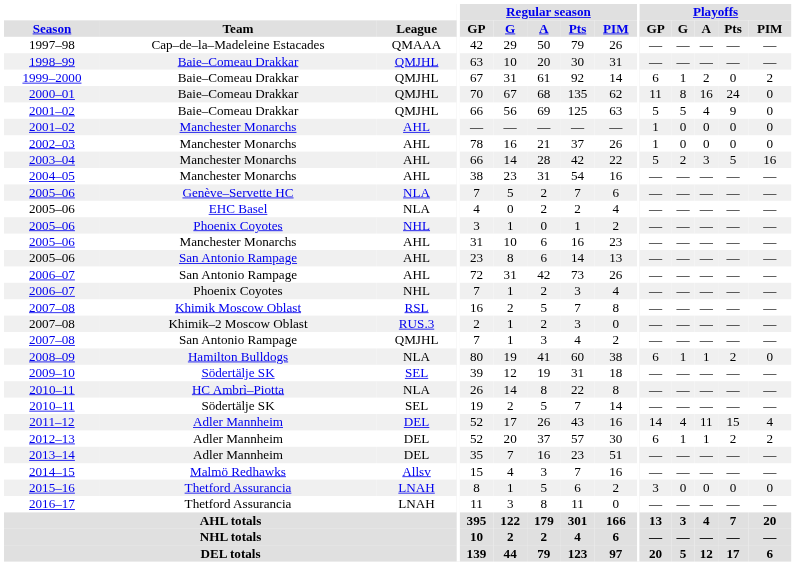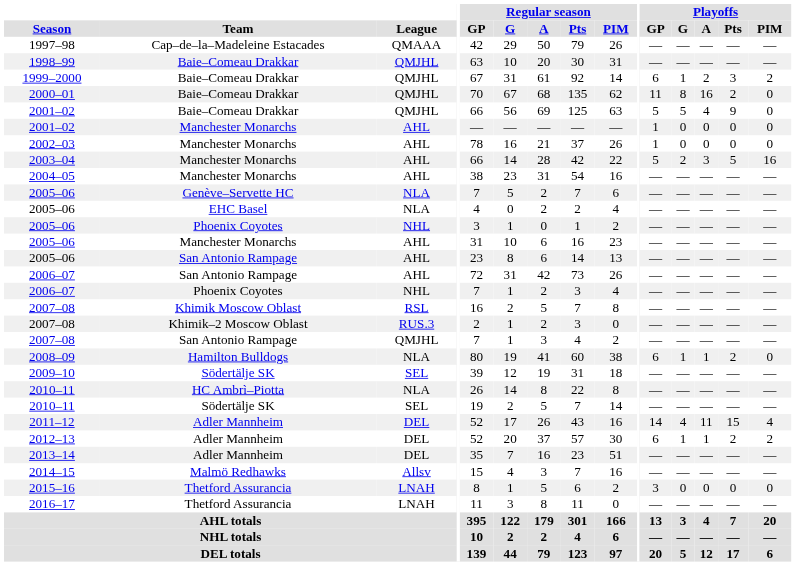 <table border="0" cellpadding="1" cellspacing="0" style="text-align:center; width:60em">
 <tr bgcolor="#e0e0e0">
 <th colspan="3" bgcolor="#ffffff"></th>
 <th rowspan="99" bgcolor="#ffffff"></th>
 <th colspan="5"><a href='#'>Regular season</a></th>
 <th rowspan="99" bgcolor="#ffffff"></th>
 <th colspan="5"><a href='#'>Playoffs</a></th>
 </tr>
 <tr bgcolor="#e0e0e0">
 <th><a href='#'>Season</a></th>
 <th>Team</th>
 <th>League</th>
 <th>GP</th>
 <th><a href='#'>G</a></th>
 <th><a href='#'>A</a></th>
 <th><a href='#'>Pts</a></th>
 <th><a href='#'>PIM</a></th>
 <th>GP</th>
 <th>G</th>
 <th>A</th>
 <th>Pts</th>
 <th>PIM</th>
 </tr>
 <tr>
 <td>1997–98</td>
 <td>Cap–de–la–Madeleine Estacades</td>
 <td>QMAAA</td>
 <td>42</td>
 <td>29</td>
 <td>50</td>
 <td>79</td>
 <td>26</td>
 <td>—</td>
 <td>—</td>
 <td>—</td>
 <td>—</td>
 <td>—</td>
 </tr>
 <tr bgcolor="#f0f0f0">
 <td><a href='#'>1998–99</a></td>
 <td><a href='#'>Baie–Comeau Drakkar</a></td>
 <td><a href='#'>QMJHL</a></td>
 <td>63</td>
 <td>10</td>
 <td>20</td>
 <td>30</td>
 <td>31</td>
 <td>—</td>
 <td>—</td>
 <td>—</td>
 <td>—</td>
 <td>—</td>
 </tr>
 <tr>
 <td><a href='#'>1999–2000</a></td>
 <td>Baie–Comeau Drakkar</td>
 <td>QMJHL</td>
 <td>67</td>
 <td>31</td>
 <td>61</td>
 <td>92</td>
 <td>14</td>
 <td>6</td>
 <td>1</td>
 <td>2</td>
-<td>0</td>
+<td>3</td>
 <td>2</td>
 </tr>
 <tr bgcolor="#f0f0f0">
 <td><a href='#'>2000–01</a></td>
 <td>Baie–Comeau Drakkar</td>
 <td>QMJHL</td>
 <td>70</td>
 <td>67</td>
 <td>68</td>
 <td>135</td>
 <td>62</td>
 <td>11</td>
 <td>8</td>
 <td>16</td>
-<td>24</td>
+<td>2</td>
 <td>0</td>
 </tr>
 <tr>
 <td><a href='#'>2001–02</a></td>
 <td>Baie–Comeau Drakkar</td>
 <td>QMJHL</td>
 <td>66</td>
 <td>56</td>
 <td>69</td>
 <td>125</td>
 <td>63</td>
 <td>5</td>
 <td>5</td>
 <td>4</td>
 <td>9</td>
 <td>0</td>
 </tr>
 <tr bgcolor="#f0f0f0">
 <td><a href='#'>2001–02</a></td>
 <td><a href='#'>Manchester Monarchs</a></td>
 <td><a href='#'>AHL</a></td>
 <td>—</td>
 <td>—</td>
 <td>—</td>
 <td>—</td>
 <td>—</td>
 <td>1</td>
 <td>0</td>
 <td>0</td>
 <td>0</td>
 <td>0</td>
 </tr>
 <tr>
 <td><a href='#'>2002–03</a></td>
 <td>Manchester Monarchs</td>
 <td>AHL</td>
 <td>78</td>
 <td>16</td>
 <td>21</td>
 <td>37</td>
 <td>26</td>
 <td>1</td>
 <td>0</td>
 <td>0</td>
 <td>0</td>
 <td>0</td>
 </tr>
 <tr bgcolor="#f0f0f0">
 <td><a href='#'>2003–04</a></td>
 <td>Manchester Monarchs</td>
 <td>AHL</td>
 <td>66</td>
 <td>14</td>
 <td>28</td>
 <td>42</td>
 <td>22</td>
 <td>5</td>
 <td>2</td>
 <td>3</td>
 <td>5</td>
 <td>16</td>
 </tr>
 <tr>
 <td><a href='#'>2004–05</a></td>
 <td>Manchester Monarchs</td>
 <td>AHL</td>
 <td>38</td>
 <td>23</td>
 <td>31</td>
 <td>54</td>
 <td>16</td>
 <td>—</td>
 <td>—</td>
 <td>—</td>
 <td>—</td>
 <td>—</td>
 </tr>
 <tr bgcolor="#f0f0f0">
 <td><a href='#'>2005–06</a></td>
 <td><a href='#'>Genève–Servette HC</a></td>
 <td><a href='#'>NLA</a></td>
 <td>7</td>
 <td>5</td>
 <td>2</td>
 <td>7</td>
 <td>6</td>
 <td>—</td>
 <td>—</td>
 <td>—</td>
 <td>—</td>
 <td>—</td>
 </tr>
 <tr>
 <td>2005–06</td>
 <td><a href='#'>EHC Basel</a></td>
 <td>NLA</td>
 <td>4</td>
 <td>0</td>
 <td>2</td>
 <td>2</td>
 <td>4</td>
 <td>—</td>
 <td>—</td>
 <td>—</td>
 <td>—</td>
 <td>—</td>
 </tr>
 <tr bgcolor="#f0f0f0">
 <td><a href='#'>2005–06</a></td>
 <td><a href='#'>Phoenix Coyotes</a></td>
 <td><a href='#'>NHL</a></td>
 <td>3</td>
 <td>1</td>
 <td>0</td>
 <td>1</td>
 <td>2</td>
 <td>—</td>
 <td>—</td>
 <td>—</td>
 <td>—</td>
 <td>—</td>
 </tr>
 <tr>
 <td><a href='#'>2005–06</a></td>
 <td>Manchester Monarchs</td>
 <td>AHL</td>
 <td>31</td>
 <td>10</td>
 <td>6</td>
 <td>16</td>
 <td>23</td>
 <td>—</td>
 <td>—</td>
 <td>—</td>
 <td>—</td>
 <td>—</td>
 </tr>
 <tr bgcolor="#f0f0f0">
 <td>2005–06</td>
 <td><a href='#'>San Antonio Rampage</a></td>
 <td>AHL</td>
 <td>23</td>
 <td>8</td>
 <td>6</td>
 <td>14</td>
 <td>13</td>
 <td>—</td>
 <td>—</td>
 <td>—</td>
 <td>—</td>
 <td>—</td>
 </tr>
 <tr>
 <td><a href='#'>2006–07</a></td>
 <td>San Antonio Rampage</td>
 <td>AHL</td>
 <td>72</td>
 <td>31</td>
 <td>42</td>
 <td>73</td>
 <td>26</td>
 <td>—</td>
 <td>—</td>
 <td>—</td>
 <td>—</td>
 <td>—</td>
 </tr>
 <tr bgcolor="#f0f0f0">
 <td><a href='#'>2006–07</a></td>
 <td>Phoenix Coyotes</td>
 <td>NHL</td>
 <td>7</td>
 <td>1</td>
 <td>2</td>
 <td>3</td>
 <td>4</td>
 <td>—</td>
 <td>—</td>
 <td>—</td>
 <td>—</td>
 <td>—</td>
 </tr>
 <tr>
 <td><a href='#'>2007–08</a></td>
 <td><a href='#'>Khimik Moscow Oblast</a></td>
 <td><a href='#'>RSL</a></td>
 <td>16</td>
 <td>2</td>
 <td>5</td>
 <td>7</td>
 <td>8</td>
 <td>—</td>
 <td>—</td>
 <td>—</td>
 <td>—</td>
 <td>—</td>
 </tr>
 <tr bgcolor="#f0f0f0">
 <td>2007–08</td>
 <td>Khimik–2 Moscow Oblast</td>
 <td><a href='#'>RUS.3</a></td>
 <td>2</td>
 <td>1</td>
 <td>2</td>
 <td>3</td>
 <td>0</td>
 <td>—</td>
 <td>—</td>
 <td>—</td>
 <td>—</td>
 <td>—</td>
 </tr>
 <tr>
 <td><a href='#'>2007–08</a></td>
 <td>San Antonio Rampage</td>
 <td>QMJHL</td>
 <td>7</td>
 <td>1</td>
 <td>3</td>
 <td>4</td>
 <td>2</td>
 <td>—</td>
 <td>—</td>
 <td>—</td>
 <td>—</td>
 <td>—</td>
 </tr>
 <tr bgcolor="#f0f0f0">
 <td><a href='#'>2008–09</a></td>
 <td><a href='#'>Hamilton Bulldogs</a></td>
 <td>NLA</td>
 <td>80</td>
 <td>19</td>
 <td>41</td>
 <td>60</td>
 <td>38</td>
 <td>6</td>
 <td>1</td>
 <td>1</td>
 <td>2</td>
 <td>0</td>
 </tr>
 <tr>
 <td><a href='#'>2009–10</a></td>
 <td><a href='#'>Södertälje SK</a></td>
 <td><a href='#'>SEL</a></td>
 <td>39</td>
 <td>12</td>
 <td>19</td>
 <td>31</td>
 <td>18</td>
 <td>—</td>
 <td>—</td>
 <td>—</td>
 <td>—</td>
 <td>—</td>
 </tr>
 <tr bgcolor="#f0f0f0">
 <td><a href='#'>2010–11</a></td>
 <td><a href='#'>HC Ambrì–Piotta</a></td>
 <td>NLA</td>
 <td>26</td>
 <td>14</td>
 <td>8</td>
 <td>22</td>
 <td>8</td>
 <td>—</td>
 <td>—</td>
 <td>—</td>
 <td>—</td>
 <td>—</td>
 </tr>
 <tr>
 <td><a href='#'>2010–11</a></td>
 <td>Södertälje SK</td>
 <td>SEL</td>
 <td>19</td>
 <td>2</td>
 <td>5</td>
 <td>7</td>
 <td>14</td>
 <td>—</td>
 <td>—</td>
 <td>—</td>
 <td>—</td>
 <td>—</td>
 </tr>
 <tr bgcolor="#f0f0f0">
 <td><a href='#'>2011–12</a></td>
 <td><a href='#'>Adler Mannheim</a></td>
 <td><a href='#'>DEL</a></td>
 <td>52</td>
 <td>17</td>
 <td>26</td>
 <td>43</td>
 <td>16</td>
 <td>14</td>
 <td>4</td>
 <td>11</td>
 <td>15</td>
 <td>4</td>
 </tr>
 <tr>
 <td><a href='#'>2012–13</a></td>
 <td>Adler Mannheim</td>
 <td>DEL</td>
 <td>52</td>
 <td>20</td>
 <td>37</td>
 <td>57</td>
 <td>30</td>
 <td>6</td>
 <td>1</td>
 <td>1</td>
 <td>2</td>
 <td>2</td>
 </tr>
 <tr bgcolor="#f0f0f0">
 <td><a href='#'>2013–14</a></td>
 <td>Adler Mannheim</td>
 <td>DEL</td>
 <td>35</td>
 <td>7</td>
 <td>16</td>
 <td>23</td>
 <td>51</td>
 <td>—</td>
 <td>—</td>
 <td>—</td>
 <td>—</td>
 <td>—</td>
 </tr>
 <tr>
 <td><a href='#'>2014–15</a></td>
 <td><a href='#'>Malmö Redhawks</a></td>
 <td><a href='#'>Allsv</a></td>
 <td>15</td>
 <td>4</td>
 <td>3</td>
 <td>7</td>
 <td>16</td>
 <td>—</td>
 <td>—</td>
 <td>—</td>
 <td>—</td>
 <td>—</td>
 </tr>
 <tr bgcolor="#f0f0f0">
 <td><a href='#'>2015–16</a></td>
 <td><a href='#'>Thetford Assurancia</a></td>
 <td><a href='#'>LNAH</a></td>
 <td>8</td>
 <td>1</td>
 <td>5</td>
 <td>6</td>
 <td>2</td>
 <td>3</td>
 <td>0</td>
 <td>0</td>
 <td>0</td>
 <td>0</td>
 </tr>
 <tr>
 <td><a href='#'>2016–17</a></td>
 <td>Thetford Assurancia</td>
 <td>LNAH</td>
 <td>11</td>
 <td>3</td>
 <td>8</td>
 <td>11</td>
 <td>0</td>
 <td>—</td>
 <td>—</td>
 <td>—</td>
 <td>—</td>
 <td>—</td>
 </tr>
 <tr bgcolor="#e0e0e0">
 <th colspan="3">AHL totals</th>
 <th>395</th>
 <th>122</th>
 <th>179</th>
 <th>301</th>
 <th>166</th>
 <th>13</th>
 <th>3</th>
 <th>4</th>
 <th>7</th>
 <th>20</th>
 </tr>
 <tr bgcolor="#e0e0e0">
 <th colspan="3">NHL totals</th>
 <th>10</th>
 <th>2</th>
 <th>2</th>
 <th>4</th>
 <th>6</th>
 <th>—</th>
 <th>—</th>
 <th>—</th>
 <th>—</th>
 <th>—</th>
 </tr>
 <tr bgcolor="#e0e0e0">
 <th colspan="3">DEL totals</th>
 <th>139</th>
 <th>44</th>
 <th>79</th>
 <th>123</th>
 <th>97</th>
 <th>20</th>
 <th>5</th>
 <th>12</th>
 <th>17</th>
 <th>6</th>
 </tr>
 </table>
